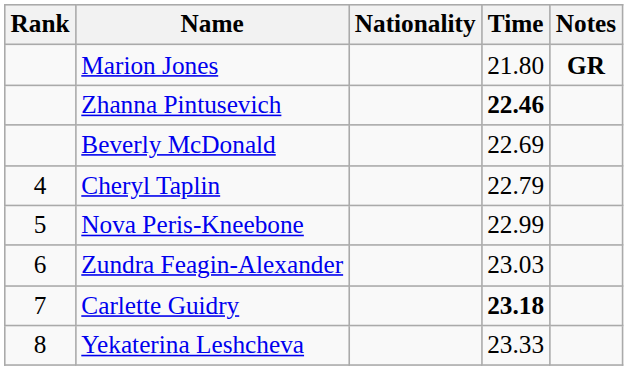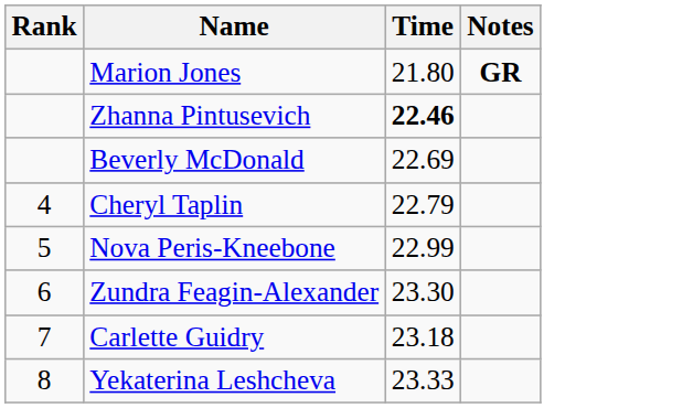 <table class="wikitable sortable" style="text-align:center">
 <tr>
 <th>Rank</th>
 <th>Name</th>
-<th>Nationality</th>
 <th>Time</th>
 <th>Notes</th>
 </tr>
 <tr>
 <td></td>
 <td align=left><a href='#'>Marion Jones</a></td>
-<td align=left></td>
 <td>21.80</td>
 <td><strong>GR</strong></td>
 </tr>
 <tr>
 <td></td>
 <td align=left><a href='#'>Zhanna Pintusevich</a></td>
-<td align=left></td>
 <td><strong>22.46</strong></td>
 <td></td>
 </tr>
 <tr>
 <td></td>
 <td align=left><a href='#'>Beverly McDonald</a></td>
-<td align=left></td>
 <td>22.69</td>
 <td></td>
 </tr>
 <tr>
 <td>4</td>
 <td align=left><a href='#'>Cheryl Taplin</a></td>
-<td align=left></td>
 <td>22.79</td>
 <td></td>
 </tr>
 <tr>
 <td>5</td>
 <td align=left><a href='#'>Nova Peris-Kneebone</a></td>
-<td align=left></td>
 <td>22.99</td>
 <td></td>
 </tr>
 <tr>
 <td>6</td>
 <td align=left><a href='#'>Zundra Feagin-Alexander</a></td>
-<td align=left></td>
-<td>23.03</td>
+<td>23.30</td>
 <td></td>
 </tr>
 <tr>
 <td>7</td>
 <td align=left><a href='#'>Carlette Guidry</a></td>
-<td align=left></td>
-<td><strong>23.18</strong></td>
+<td>23.18</td>
 <td></td>
 </tr>
 <tr>
 <td>8</td>
 <td align=left><a href='#'>Yekaterina Leshcheva</a></td>
-<td align=left></td>
 <td>23.33</td>
 <td></td>
 </tr>
 </table>
